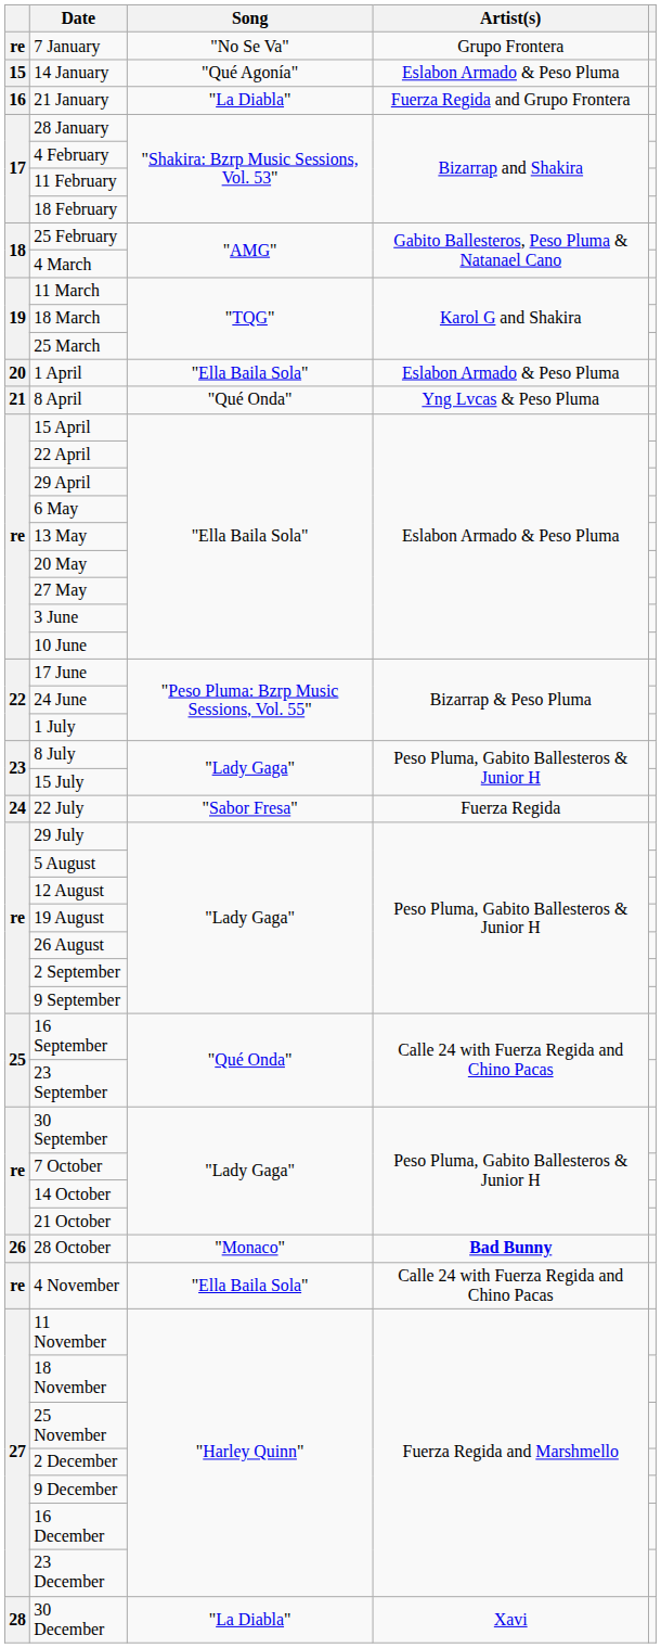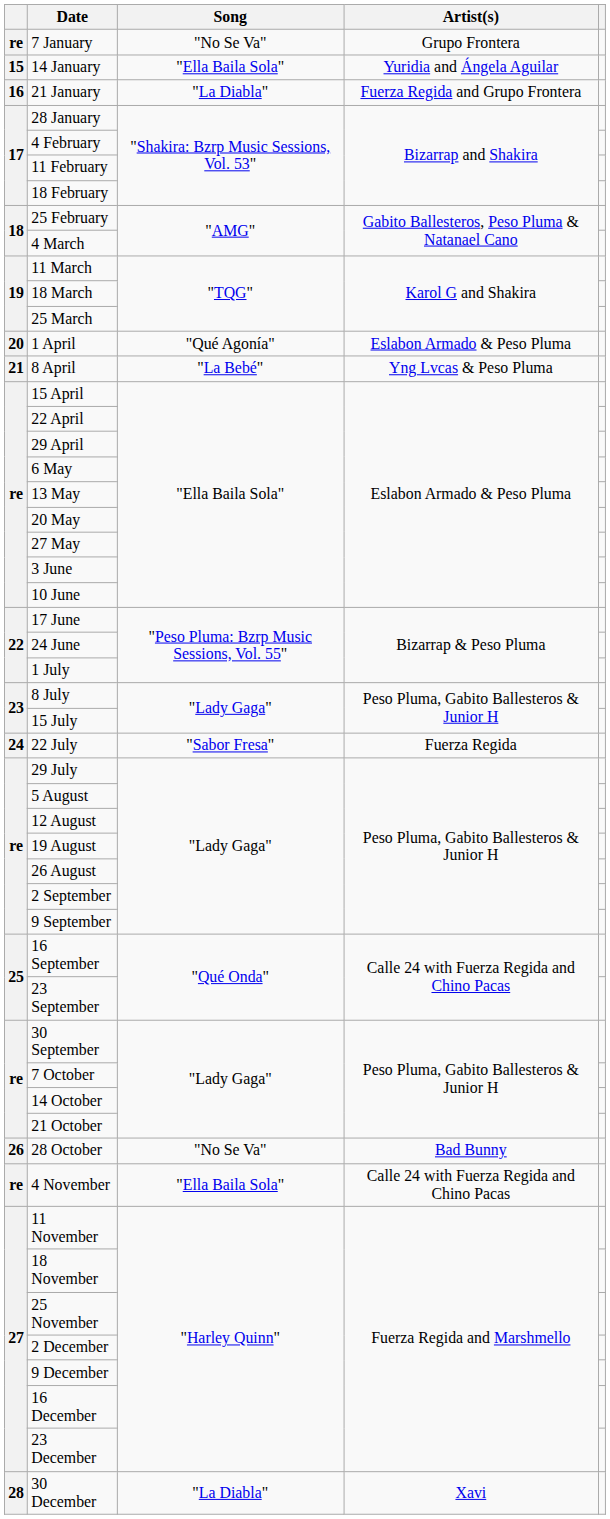 <table class="wikitable sortable plainrowheaders">
 <tr>
 <th scope="col"></th>
 <th scope="col">Date</th>
 <th scope="col">Song</th>
 <th scope="col">Artist(s)</th>
 <th scope="col" class="unsortable"></th>
 </tr>
 <tr>
 <th>re</th>
 <td>7 January</td>
 <td align="center">"No Se Va"</td>
 <td align="center">Grupo Frontera</td>
 <td align="center"></td>
 </tr>
 <tr>
 <th>15</th>
 <td>14 January</td>
-<td align="center">"Qué Agonía"</td>
-<td align="center"><a href='#'>Eslabon Armado</a> & Peso Pluma</td>
+<td align="center">"<a href='#'>Ella Baila Sola</a>"</td>
+<td align="center"><a href='#'>Yuridia</a> and <a href='#'>Ángela Aguilar</a></td>
 <td align="center"></td>
 </tr>
 <tr>
 <th>16</th>
 <td>21 January</td>
 <td align="center">"<a href='#'>La Diabla</a>"</td>
 <td align="center"><a href='#'>Fuerza Regida</a> and Grupo Frontera</td>
 <td align="center"></td>
 </tr>
 <tr>
 <th rowspan="4">17</th>
 <td>28 January</td>
 <td rowspan="4" align="center">"<a href='#'>Shakira: Bzrp Music Sessions, Vol. 53</a>"</td>
 <td rowspan="4" align="center"><a href='#'>Bizarrap</a> and <a href='#'>Shakira</a></td>
 <td align="center"></td>
 </tr>
 <tr>
 <td>4 February</td>
 <td align="center"></td>
 </tr>
 <tr>
 <td>11 February</td>
 <td align="center"></td>
 </tr>
 <tr>
 <td>18 February</td>
 <td align="center"></td>
 </tr>
 <tr>
 <th rowspan="2">18</th>
 <td>25 February</td>
 <td rowspan="2" align="center">"<a href='#'>AMG</a>"</td>
 <td rowspan="2" align="center"><a href='#'>Gabito Ballesteros</a>, <a href='#'>Peso Pluma</a> & <a href='#'>Natanael Cano</a></td>
 <td align="center"></td>
 </tr>
 <tr>
 <td>4 March</td>
 <td align="center"></td>
 </tr>
 <tr>
 <th rowspan="3">19</th>
 <td>11 March</td>
 <td rowspan="3" align="center">"<a href='#'>TQG</a>"</td>
 <td rowspan="3" align="center"><a href='#'>Karol G</a> and Shakira</td>
 <td align="center"></td>
 </tr>
 <tr>
 <td>18 March</td>
 <td align="center"></td>
 </tr>
 <tr>
 <td>25 March</td>
 <td align="center"></td>
 </tr>
 <tr>
 <th>20</th>
 <td>1 April</td>
-<td align="center">"<a href='#'>Ella Baila Sola</a>"</td>
+<td align="center">"Qué Agonía"</td>
 <td align="center"><a href='#'>Eslabon Armado</a> & Peso Pluma</td>
 <td align="center"></td>
 </tr>
 <tr>
 <th>21</th>
 <td>8 April</td>
-<td align="center">"Qué Onda"</td>
+<td rowspan="1" align="center">"<a href='#'>La Bebé</a>"</td>
 <td rowspan="1" align="center"><a href='#'>Yng Lvcas</a> & Peso Pluma</td>
 <td align="center"></td>
 </tr>
 <tr>
 <th rowspan="9">re</th>
 <td>15 April</td>
 <td rowspan="9" align="center">"Ella Baila Sola"</td>
 <td rowspan="9" align="center">Eslabon Armado & Peso Pluma</td>
 <td align="center"></td>
 </tr>
 <tr>
 <td>22 April</td>
 <td align="center"></td>
 </tr>
 <tr>
 <td>29 April</td>
 <td align="center"></td>
 </tr>
 <tr>
 <td>6 May</td>
 <td align="center"></td>
 </tr>
 <tr>
 <td>13 May</td>
 <td align="center"></td>
 </tr>
 <tr>
 <td>20 May</td>
 <td align="center"></td>
 </tr>
 <tr>
 <td>27 May</td>
 <td align="center"></td>
 </tr>
 <tr>
 <td>3 June</td>
 <td align="center"></td>
 </tr>
 <tr>
 <td>10 June</td>
 <td align="center"></td>
 </tr>
 <tr>
 <th rowspan="3">22</th>
 <td>17 June</td>
 <td rowspan="3" align="center">"<a href='#'>Peso Pluma: Bzrp Music Sessions, Vol. 55</a>"</td>
 <td rowspan="3" align="center">Bizarrap & Peso Pluma</td>
 <td align="center"></td>
 </tr>
 <tr>
 <td>24 June</td>
 <td align="center"></td>
 </tr>
 <tr>
 <td>1 July</td>
 <td align="center"></td>
 </tr>
 <tr>
 <th rowspan="2">23</th>
 <td>8 July</td>
 <td rowspan="2" align="center">"<a href='#'>Lady Gaga</a>"</td>
 <td rowspan="2" align="center">Peso Pluma, Gabito Ballesteros & <a href='#'>Junior H</a></td>
 <td align="center"></td>
 </tr>
 <tr>
 <td>15 July</td>
 <td align="center"></td>
 </tr>
 <tr>
 <th>24</th>
 <td>22 July</td>
 <td align="center">"<a href='#'>Sabor Fresa</a>"</td>
 <td align="center">Fuerza Regida</td>
 <td align="center"></td>
 </tr>
 <tr>
 <th rowspan="7">re</th>
 <td>29 July</td>
 <td rowspan="7" align="center">"Lady Gaga"</td>
 <td rowspan="7" align="center">Peso Pluma, Gabito Ballesteros & Junior H</td>
 <td align="center"></td>
 </tr>
 <tr>
 <td>5 August</td>
 <td align="center"></td>
 </tr>
 <tr>
 <td>12 August</td>
 <td align="center"></td>
 </tr>
 <tr>
 <td>19 August</td>
 <td align="center"></td>
 </tr>
 <tr>
 <td>26 August</td>
 <td align="center"></td>
 </tr>
 <tr>
 <td>2 September</td>
 <td align="center"></td>
 </tr>
 <tr>
 <td>9 September</td>
 <td align="center"></td>
 </tr>
 <tr>
 <th rowspan="2">25</th>
 <td>16 September</td>
 <td rowspan="2" align="center">"<a href='#'>Qué Onda</a>"</td>
 <td rowspan="2" align="center">Calle 24 with Fuerza Regida and <a href='#'>Chino Pacas</a></td>
 <td align="center"></td>
 </tr>
 <tr>
 <td>23 September</td>
 <td align="center"></td>
 </tr>
 <tr>
 <th rowspan="4">re</th>
 <td>30 September</td>
 <td rowspan="4" align="center">"Lady Gaga"</td>
 <td rowspan="4" align="center">Peso Pluma, Gabito Ballesteros & Junior H</td>
 <td align="center"></td>
 </tr>
 <tr>
 <td>7 October</td>
 <td align="center"></td>
 </tr>
 <tr>
 <td>14 October</td>
 <td align="center"></td>
 </tr>
 <tr>
 <td>21 October</td>
 <td align="center"></td>
 </tr>
 <tr>
 <th>26</th>
 <td>28 October</td>
-<td align="center">"<a href='#'>Monaco</a>"</td>
-<td align="center"><strong><a href='#'>Bad Bunny</a></strong></td>
+<td align="center">"No Se Va"</td>
+<td align="center"><a href='#'>Bad Bunny</a></td>
 <td align="center"></td>
 </tr>
 <tr>
 <th>re</th>
 <td>4 November</td>
 <td align="center">"<a href='#'>Ella Baila Sola</a>"</td>
 <td align="center">Calle 24 with Fuerza Regida and Chino Pacas</td>
 <td align="center"></td>
 </tr>
 <tr>
 <th rowspan="7">27</th>
 <td>11 November</td>
 <td rowspan="7" align="center">"<a href='#'>Harley Quinn</a>"</td>
 <td rowspan="7" align="center">Fuerza Regida and <a href='#'>Marshmello</a></td>
 <td align="center"></td>
 </tr>
 <tr>
 <td>18 November</td>
 <td align="center"></td>
 </tr>
 <tr>
 <td>25 November</td>
 <td align="center"></td>
 </tr>
 <tr>
 <td>2 December</td>
 <td align="center"></td>
 </tr>
 <tr>
 <td>9 December</td>
 <td align="center"></td>
 </tr>
 <tr>
 <td>16 December</td>
 <td align="center"></td>
 </tr>
 <tr>
 <td>23 December</td>
 <td align="center"></td>
 </tr>
 <tr>
 <th>28</th>
 <td>30 December</td>
 <td align="center">"<a href='#'>La Diabla</a>"</td>
 <td align="center"><a href='#'>Xavi</a></td>
 <td align="center"></td>
 </tr>
 </table>
